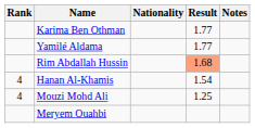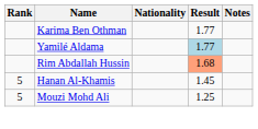 <table class="wikitable sortable" style="text-align:center">
 <tr>
 <th>Rank</th>
 <th>Name</th>
 <th>Nationality</th>
 <th>Result</th>
 <th>Notes</th>
 </tr>
 <tr>
 <td></td>
 <td align=left><a href='#'>Karima Ben Othman</a></td>
 <td align=left></td>
 <td>1.77</td>
 <td></td>
 </tr>
 <tr>
 <td></td>
 <td align=left><a href='#'>Yamilé Aldama</a></td>
 <td align=left></td>
-<td>1.77</td>
+<td style="background: lightblue;">1.77</td>
 <td></td>
 </tr>
 <tr>
 <td></td>
 <td align=left><a href='#'>Rim Abdallah Hussin</a></td>
 <td align=left></td>
 <td style="background: lightsalmon;">1.68</td>
 <td></td>
 </tr>
 <tr>
-<td>4</td>
+<td>5</td>
 <td align=left><a href='#'>Hanan Al-Khamis</a></td>
 <td align=left></td>
-<td>1.54</td>
+<td>1.45</td>
 <td></td>
 </tr>
 <tr>
-<td>4</td>
+<td>5</td>
 <td align=left><a href='#'>Mouzi Mohd Ali</a></td>
 <td align=left></td>
 <td>1.25</td>
 <td></td>
 </tr>
-<tr>
-<td></td>
-<td align=left><a href='#'>Meryem Ouahbi</a></td>
-<td align=left></td>
-<td></td>
-<td></td>
-</tr>
 </table>
